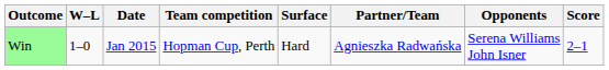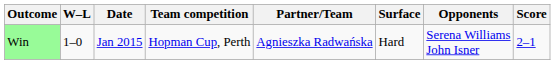 <table class="sortable wikitable">
 <tr>
 <th>Outcome</th>
 <th>W–L</th>
 <th>Date</th>
 <th>Team competition</th>
+<th>Partner/Team</th>
 <th>Surface</th>
-<th>Partner/Team</th>
 <th>Opponents</th>
 <th>Score</th>
 </tr>
 <tr>
 <td bgcolor=98fb98>Win</td>
 <td>1–0</td>
 <td><a href='#'>Jan 2015</a></td>
 <td><a href='#'>Hopman Cup</a>, Perth</td>
+<td> <a href='#'>Agnieszka Radwańska</a></td>
 <td>Hard</td>
-<td> <a href='#'>Agnieszka Radwańska</a></td>
 <td> <a href='#'>Serena Williams</a><br> <a href='#'>John Isner</a></td>
 <td><a href='#'>2–1</a></td>
 </tr>
 </table>
